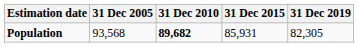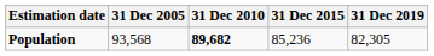 <table class="wikitable">
 <tr>
 <th>Estimation date</th>
 <th>31 Dec 2005</th>
 <th>31 Dec 2010</th>
 <th>31 Dec 2015</th>
 <th>31 Dec 2019</th>
 </tr>
 <tr>
 <td><strong>Population</strong></td>
 <td>93,568</td>
 <td><strong>89,682</strong></td>
-<td>85,931</td>
+<td>85,236</td>
 <td>82,305</td>
 </tr>
 </table>
